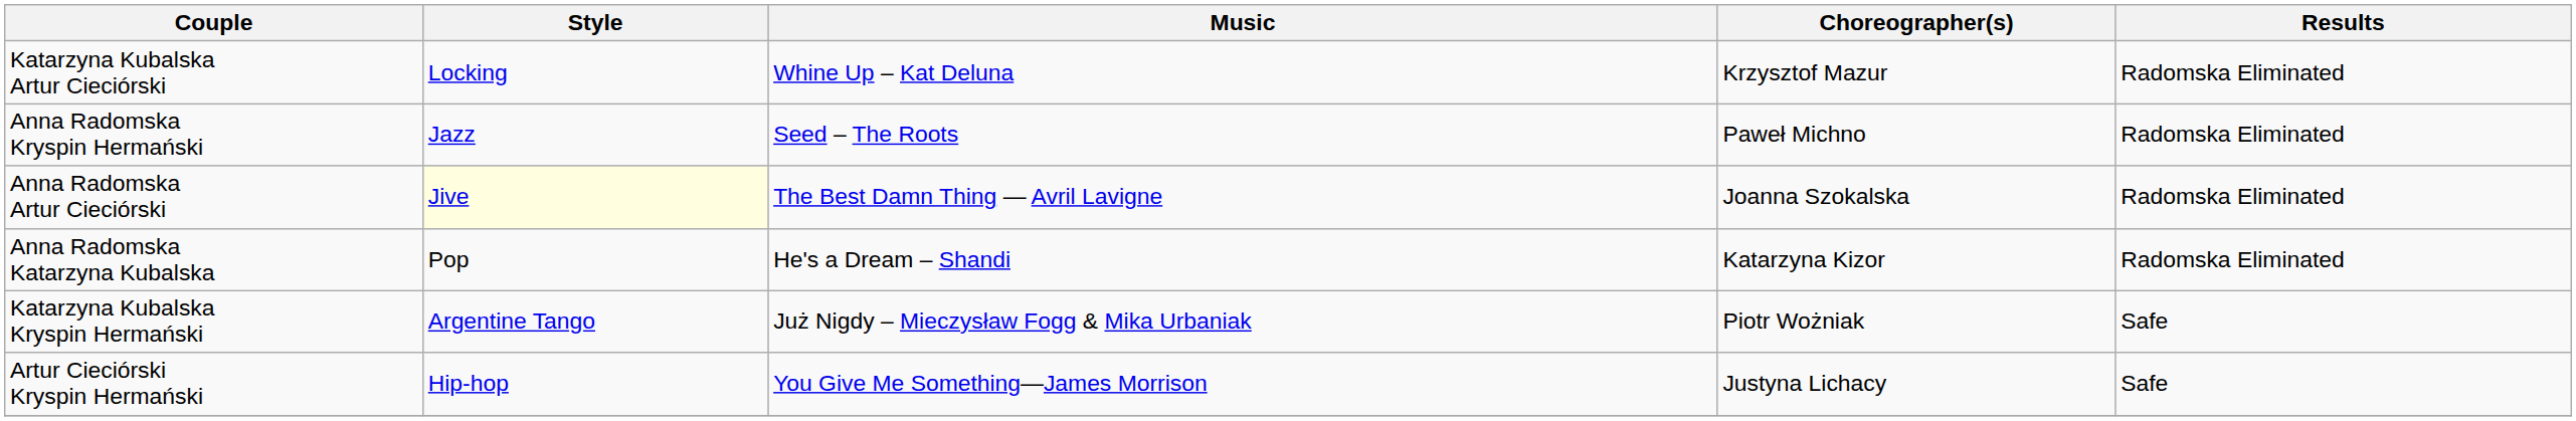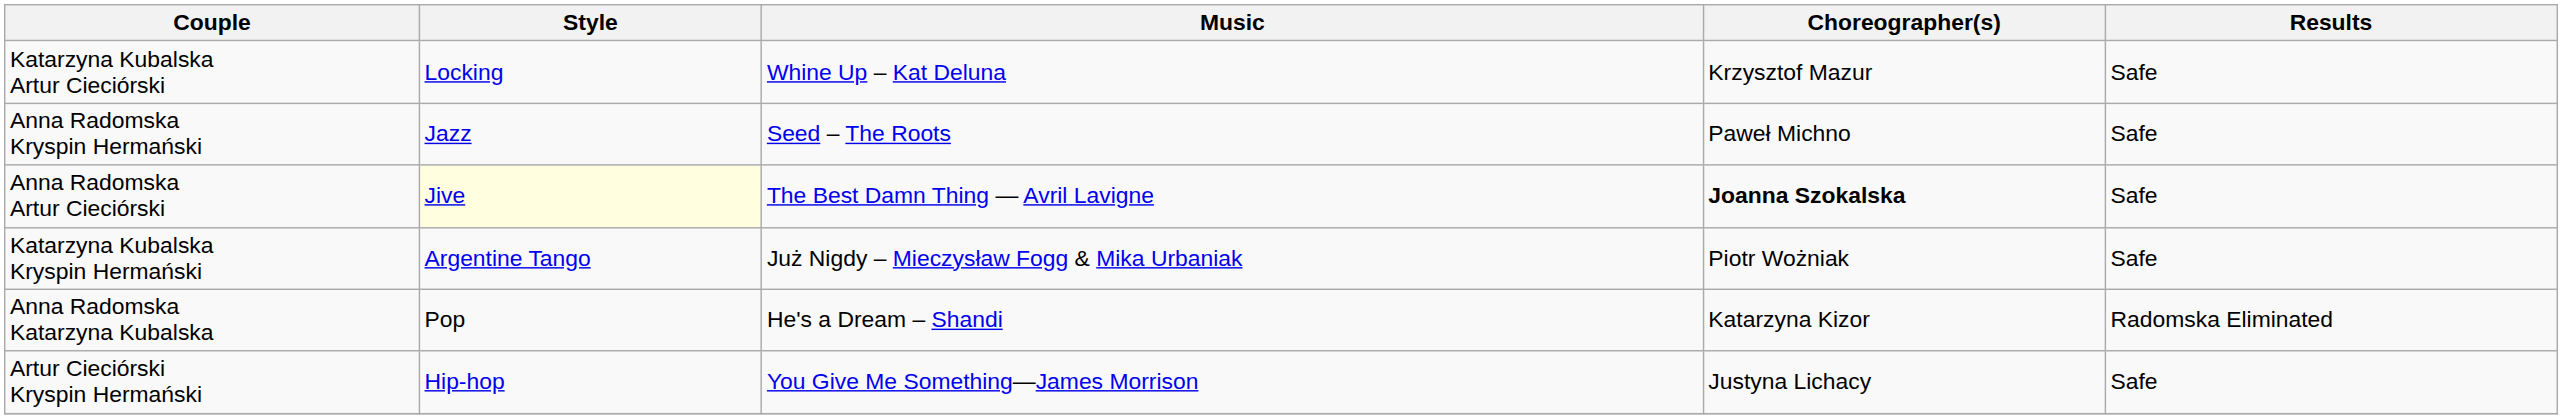 <table class="wikitable" width="90%">
 <tr>
 <th>Couple</th>
 <th>Style</th>
 <th>Music</th>
 <th>Choreographer(s)</th>
 <th>Results</th>
 </tr>
 <tr>
 <td>Katarzyna Kubalska<br>Artur Cieciórski</td>
 <td><a href='#'>Locking</a></td>
 <td><a href='#'>Whine Up</a> – <a href='#'>Kat Deluna</a></td>
 <td>Krzysztof Mazur</td>
-<td>Radomska Eliminated</td>
+<td>Safe</td>
 </tr>
 <tr>
 <td>Anna Radomska<br>Kryspin Hermański</td>
 <td><a href='#'>Jazz</a></td>
 <td><a href='#'>Seed</a> – <a href='#'>The Roots</a></td>
 <td>Paweł Michno</td>
-<td>Radomska Eliminated</td>
+<td>Safe</td>
 </tr>
 <tr>
 <td>Anna Radomska<br>Artur Cieciórski</td>
 <td style="background: lightyellow;"><a href='#'>Jive</a></td>
 <td><a href='#'>The Best Damn Thing</a> — <a href='#'>Avril Lavigne</a></td>
-<td>Joanna Szokalska</td>
-<td>Radomska Eliminated</td>
+<td><strong>Joanna Szokalska</strong></td>
+<td>Safe</td>
+</tr>
+<tr>
+<td>Katarzyna Kubalska<br>Kryspin Hermański</td>
+<td><a href='#'>Argentine Tango</a></td>
+<td>Już Nigdy – <a href='#'>Mieczysław Fogg</a> & <a href='#'>Mika Urbaniak</a></td>
+<td>Piotr Wożniak</td>
+<td>Safe</td>
 </tr>
 <tr>
 <td>Anna Radomska<br>Katarzyna Kubalska</td>
 <td>Pop</td>
 <td>He's a Dream – <a href='#'>Shandi</a></td>
 <td>Katarzyna Kizor</td>
 <td>Radomska Eliminated</td>
-</tr>
-<tr>
-<td>Katarzyna Kubalska<br>Kryspin Hermański</td>
-<td><a href='#'>Argentine Tango</a></td>
-<td>Już Nigdy – <a href='#'>Mieczysław Fogg</a> & <a href='#'>Mika Urbaniak</a></td>
-<td>Piotr Wożniak</td>
-<td>Safe</td>
 </tr>
 <tr>
 <td>Artur Cieciórski<br>Kryspin Hermański</td>
 <td><a href='#'>Hip-hop</a></td>
 <td><a href='#'>You Give Me Something</a>—<a href='#'>James Morrison</a></td>
 <td>Justyna Lichacy</td>
 <td>Safe</td>
 </tr>
 <tr>
 </tr>
 </table>
